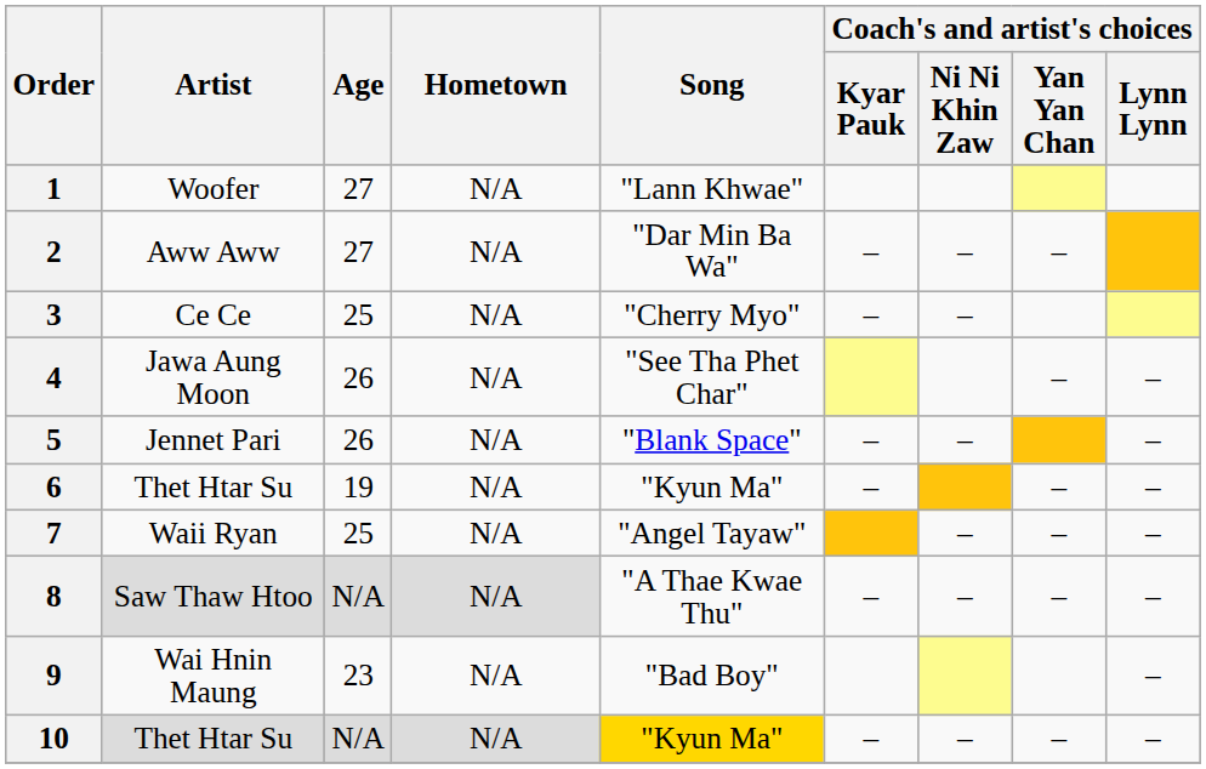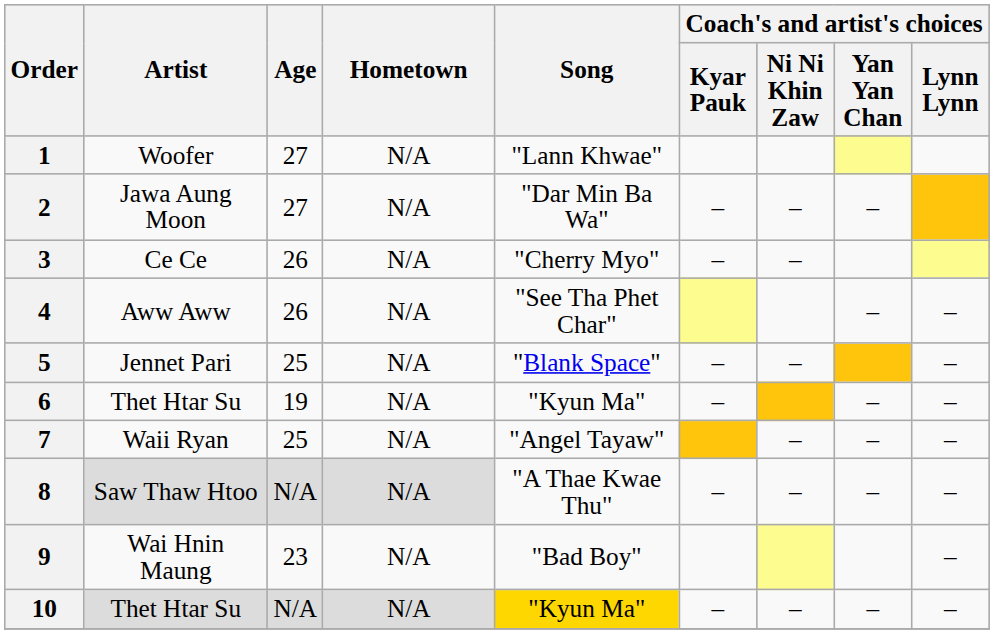 <table class="wikitable" style="text-align:center; line-height:17px; width:100%;">
 <tr>
 <th scope="col" rowspan="2" width="05%">Order</th>
 <th scope="col" rowspan="2" width="20%">Artist</th>
 <th scope="col" rowspan="2" width="05%">Age</th>
 <th scope="col" rowspan="2" width="18%">Hometown</th>
 <th scope="col" rowspan="2" width="20%">Song</th>
 <th scope="col" colspan="4" width="32%">Coach's and artist's choices</th>
 </tr>
 <tr>
 <th width="08%">Kyar Pauk</th>
 <th width="08%">Ni Ni Khin Zaw</th>
 <th width="08%">Yan Yan Chan</th>
 <th width="08%">Lynn Lynn</th>
 </tr>
 <tr>
 <th>1</th>
 <td>Woofer</td>
 <td>27</td>
 <td>N/A</td>
 <td>"Lann Khwae"</td>
 <td><strong></strong></td>
 <td><strong></strong></td>
 <td style="background:#fdfc8f;"><strong></strong></td>
 <td><strong></strong></td>
 </tr>
 <tr>
 <th>2</th>
-<td>Aww Aww</td>
+<td>Jawa Aung Moon</td>
 <td>27</td>
 <td>N/A</td>
 <td>"Dar Min Ba Wa"</td>
 <td>–</td>
 <td>–</td>
 <td>–</td>
 <td style="background:#FFC40C;"><strong></strong></td>
 </tr>
 <tr>
 <th>3</th>
 <td>Ce Ce</td>
-<td>25</td>
+<td>26</td>
 <td>N/A</td>
 <td>"Cherry Myo"</td>
 <td>–</td>
 <td>–</td>
 <td><strong></strong></td>
 <td style="background:#fdfc8f;"><strong></strong></td>
 </tr>
 <tr>
 <th>4</th>
-<td>Jawa Aung Moon</td>
+<td>Aww Aww</td>
 <td>26</td>
 <td>N/A</td>
 <td>"See Tha Phet Char"</td>
 <td style="background:#fdfc8f;"><strong></strong></td>
 <td><strong></strong></td>
 <td>–</td>
 <td>–</td>
 </tr>
 <tr>
 <th>5</th>
 <td>Jennet Pari</td>
-<td>26</td>
+<td>25</td>
 <td>N/A</td>
 <td>"<a href='#'>Blank Space</a>"</td>
 <td>–</td>
 <td>–</td>
 <td style="background:#FFC40C;"><strong></strong></td>
 <td>–</td>
 </tr>
 <tr>
 <th>6</th>
 <td>Thet Htar Su</td>
 <td>19</td>
 <td>N/A</td>
 <td>"Kyun Ma"</td>
 <td>–</td>
 <td style="background:#FFC40C;"><strong></strong></td>
 <td>–</td>
 <td>–</td>
 </tr>
 <tr>
 <th>7</th>
 <td>Waii Ryan</td>
 <td>25</td>
 <td>N/A</td>
 <td>"Angel Tayaw"</td>
 <td style="background:#FFC40C;"><strong></strong></td>
 <td>–</td>
 <td>–</td>
 <td>–</td>
 </tr>
 <tr>
 <th>8</th>
 <td style="background:#DCDCDC;">Saw Thaw Htoo</td>
 <td style="background:#DCDCDC;">N/A</td>
 <td style="background:#DCDCDC;">N/A</td>
 <td>"A Thae Kwae Thu"</td>
 <td>–</td>
 <td>–</td>
 <td>–</td>
 <td>–</td>
 </tr>
 <tr>
 <th>9</th>
 <td>Wai Hnin Maung</td>
 <td>23</td>
 <td>N/A</td>
 <td>"Bad Boy"</td>
 <td><strong></strong></td>
 <td style="background:#fdfc8f;"><br><strong></strong></td>
 <td><strong></strong></td>
 <td>–</td>
 </tr>
 <tr>
 <th>10</th>
 <td style="background:#DCDCDC;">Thet Htar Su</td>
 <td style="background:#DCDCDC;">N/A</td>
 <td style="background:#DCDCDC;">N/A</td>
 <td style="background: gold;">"Kyun Ma"</td>
 <td>–</td>
 <td>–</td>
 <td>–</td>
 <td>–</td>
 </tr>
 <tr>
 </tr>
 </table>
